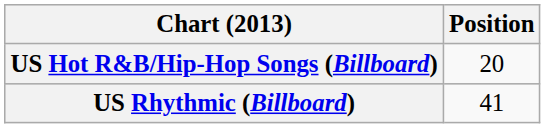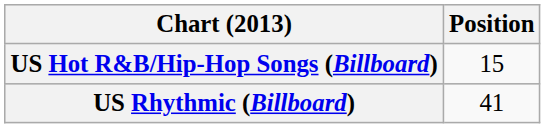 <table class="wikitable plainrowheaders">
 <tr>
 <th scope="col">Chart (2013)</th>
 <th scope="col">Position</th>
 </tr>
 <tr>
 <th scope="row">US <a href='#'>Hot R&B/Hip-Hop Songs</a> (<em><a href='#'>Billboard</a></em>)</th>
-<td style="text-align:center;">20</td>
+<td style="text-align:center;">15</td>
 </tr>
 <tr>
 <th scope="row">US <a href='#'>Rhythmic</a> (<em><a href='#'>Billboard</a></em>)</th>
 <td style="text-align:center;">41</td>
 </tr>
 </table>
